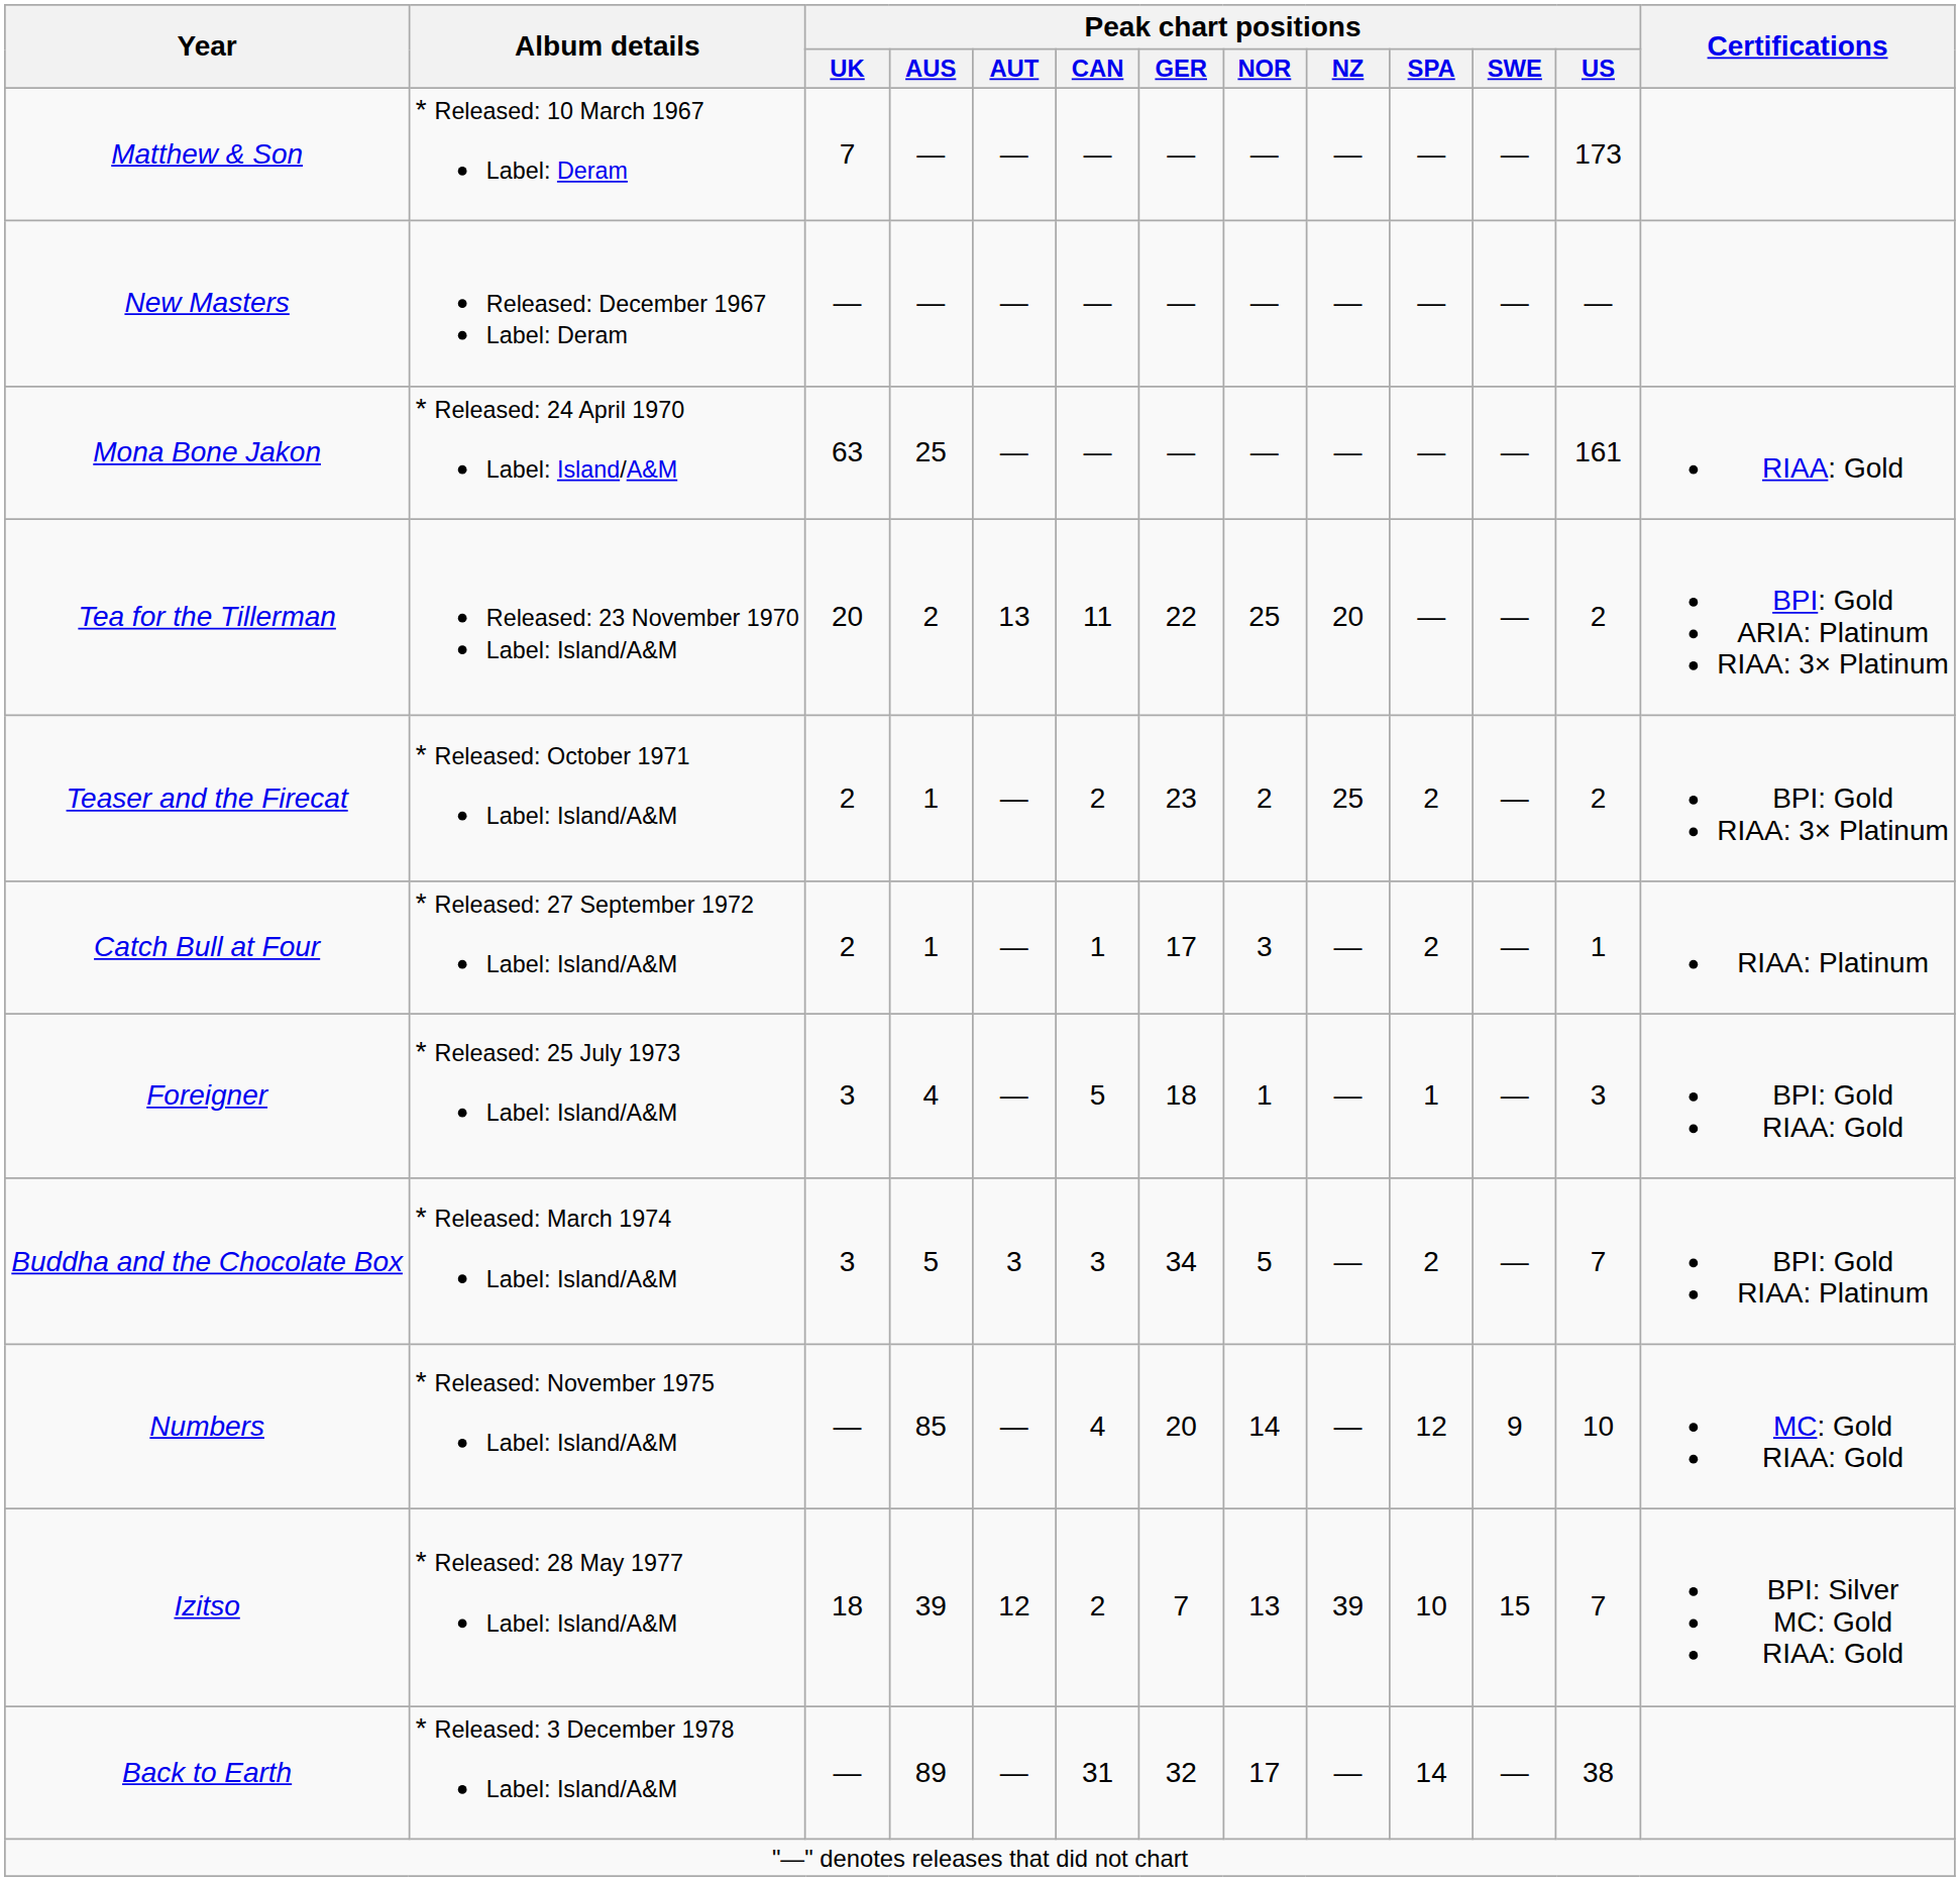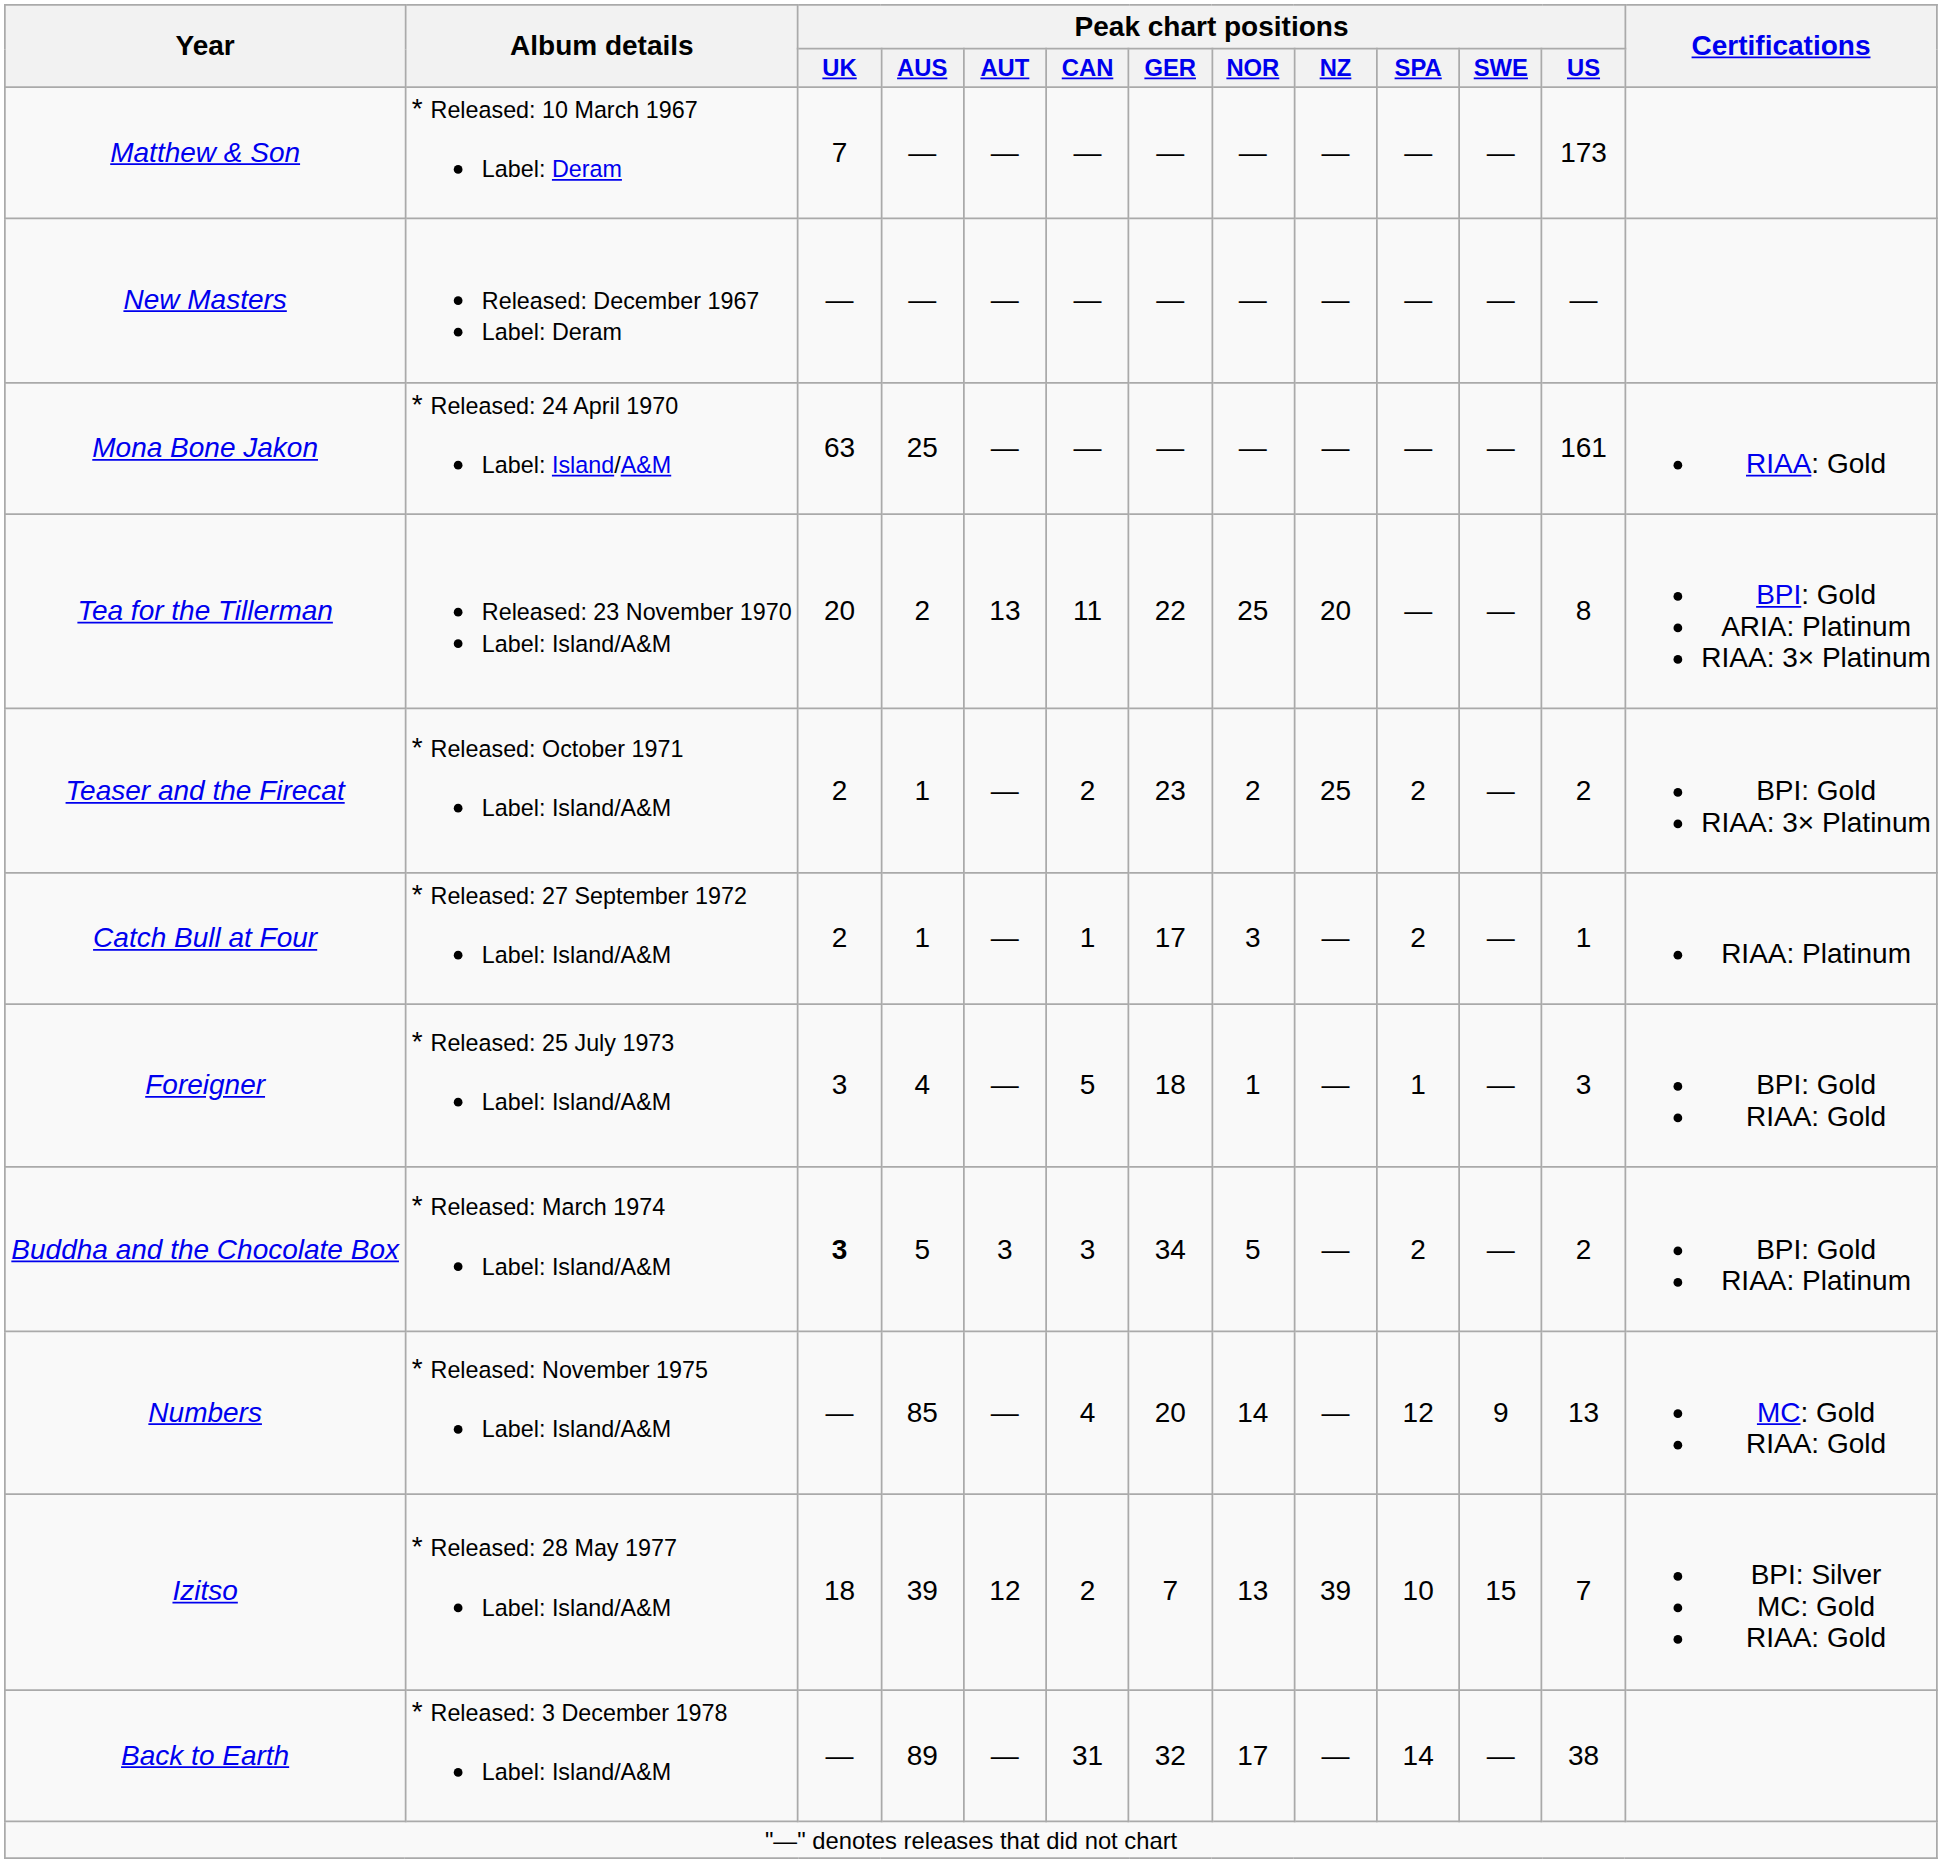 <table class="wikitable" style="text-align:center;">
 <tr>
 <th rowspan="2">Year</th>
 <th rowspan="2">Album details</th>
 <th colspan="10">Peak chart positions</th>
 <th rowspan="2"><a href='#'>Certifications</a></th>
 </tr>
 <tr>
 <th style="width:3em;font-size:85%;"><a href='#'>UK</a><br></th>
 <th style="width:3em;font-size:85%;"><a href='#'>AUS</a><br></th>
 <th style="width:3em;font-size:85%;"><a href='#'>AUT</a><br></th>
 <th style="width:3em;font-size:85%;"><a href='#'>CAN</a><br></th>
 <th style="width:3em;font-size:85%;"><a href='#'>GER</a><br></th>
 <th style="width:3em;font-size:85%;"><a href='#'>NOR</a><br></th>
 <th style="width:3em;font-size:85%;"><a href='#'>NZ</a><br></th>
 <th style="width:3em;font-size:85%;"><a href='#'>SPA</a><br></th>
 <th style="width:3em;font-size:85%;"><a href='#'>SWE</a><br></th>
 <th style="width:3em;font-size:85%;"><a href='#'>US</a><br></th>
 </tr>
 <tr>
 <td><em><a href='#'>Matthew & Son</a></em></td>
 <td style="text-align:left;">* <small>Released: 10 March 1967</small><br><ul><li><small>Label: <a href='#'>Deram</a></small></li></ul></td>
 <td>7</td>
 <td>—</td>
 <td>—</td>
 <td>—</td>
 <td>—</td>
 <td>—</td>
 <td>—</td>
 <td>—</td>
 <td>—</td>
 <td>173</td>
 <td></td>
 </tr>
 <tr>
 <td><em><a href='#'>New Masters</a></em></td>
 <td style="text-align:left;"><br><ul><li><small>Released: December 1967</small></li><li><small>Label: Deram</small></li></ul></td>
 <td>—</td>
 <td>—</td>
 <td>—</td>
 <td>—</td>
 <td>—</td>
 <td>—</td>
 <td>—</td>
 <td>—</td>
 <td>—</td>
 <td>—</td>
 <td></td>
 </tr>
 <tr>
 <td><em><a href='#'>Mona Bone Jakon</a></em></td>
 <td style="text-align:left;">* <small>Released: 24 April 1970</small><br><ul><li><small>Label: <a href='#'>Island</a>/<a href='#'>A&M</a></small></li></ul></td>
 <td>63</td>
 <td>25</td>
 <td>—</td>
 <td>—</td>
 <td>—</td>
 <td>—</td>
 <td>—</td>
 <td>—</td>
 <td>—</td>
 <td>161</td>
 <td><br><ul><li><a href='#'>RIAA</a>: Gold</li></ul></td>
 </tr>
 <tr>
 <td><em><a href='#'>Tea for the Tillerman</a></em></td>
 <td style="text-align:left;"><br><ul><li><small>Released: 23 November 1970</small></li><li><small>Label: Island/A&M</small></li></ul></td>
 <td>20</td>
 <td>2</td>
 <td>13</td>
 <td>11</td>
 <td>22</td>
 <td>25</td>
 <td>20</td>
 <td>—</td>
 <td>—</td>
-<td>2</td>
+<td>8</td>
 <td><br><ul><li><a href='#'>BPI</a>: Gold</li><li>ARIA: Platinum</li><li>RIAA: 3× Platinum</li></ul></td>
 </tr>
 <tr>
 <td><em><a href='#'>Teaser and the Firecat</a></em></td>
 <td style="text-align:left;">* <small>Released: October 1971</small><br><ul><li><small>Label: Island/A&M</small></li></ul></td>
 <td>2</td>
 <td>1</td>
 <td>—</td>
 <td>2</td>
 <td>23</td>
 <td>2</td>
 <td>25</td>
 <td>2</td>
 <td>—</td>
 <td>2</td>
 <td><br><ul><li>BPI: Gold</li><li>RIAA: 3× Platinum</li></ul></td>
 </tr>
 <tr>
 <td><em><a href='#'>Catch Bull at Four</a></em></td>
 <td style="text-align:left;">* <small>Released: 27 September 1972</small><br><ul><li><small>Label: Island/A&M</small></li></ul></td>
 <td>2</td>
 <td>1</td>
 <td>—</td>
 <td>1</td>
 <td>17</td>
 <td>3</td>
 <td>—</td>
 <td>2</td>
 <td>—</td>
 <td>1</td>
 <td><br><ul><li>RIAA: Platinum</li></ul></td>
 </tr>
 <tr>
 <td><em><a href='#'>Foreigner</a></em></td>
 <td style="text-align:left;">* <small>Released: 25 July 1973</small><br><ul><li><small>Label: Island/A&M</small></li></ul></td>
 <td>3</td>
 <td>4</td>
 <td>—</td>
 <td>5</td>
 <td>18</td>
 <td>1</td>
 <td>—</td>
 <td>1</td>
 <td>—</td>
 <td>3</td>
 <td><br><ul><li>BPI: Gold</li><li>RIAA: Gold</li></ul></td>
 </tr>
 <tr>
 <td><em><a href='#'>Buddha and the Chocolate Box</a></em></td>
 <td style="text-align:left;">* <small>Released: March 1974</small><br><ul><li><small>Label: Island/A&M </small></li></ul></td>
-<td>3</td>
+<td><strong>3</strong></td>
 <td>5</td>
 <td>3</td>
 <td>3</td>
 <td>34</td>
 <td>5</td>
 <td>—</td>
 <td>2</td>
 <td>—</td>
-<td>7</td>
+<td>2</td>
 <td><br><ul><li>BPI: Gold</li><li>RIAA: Platinum</li></ul></td>
 </tr>
 <tr>
 <td><em><a href='#'>Numbers</a></em></td>
 <td style="text-align:left;">* <small>Released: November 1975</small><br><ul><li><small>Label: Island/A&M </small></li></ul></td>
 <td>—</td>
 <td>85</td>
 <td>—</td>
 <td>4</td>
 <td>20</td>
 <td>14</td>
 <td>—</td>
 <td>12</td>
 <td>9</td>
-<td>10</td>
+<td>13</td>
 <td><br><ul><li><a href='#'>MC</a>: Gold</li><li>RIAA: Gold</li></ul></td>
 </tr>
 <tr>
 <td><em><a href='#'>Izitso</a></em></td>
 <td style="text-align:left;">* <small>Released: 28 May 1977</small><br><ul><li><small>Label: Island/A&M </small></li></ul></td>
 <td>18</td>
 <td>39</td>
 <td>12</td>
 <td>2</td>
 <td>7</td>
 <td>13</td>
 <td>39</td>
 <td>10</td>
 <td>15</td>
 <td>7</td>
 <td><br><ul><li>BPI: Silver</li><li>MC: Gold</li><li>RIAA: Gold</li></ul></td>
 </tr>
 <tr>
 <td><em><a href='#'>Back to Earth</a></em></td>
 <td style="text-align:left;">* <small>Released: 3 December 1978</small><br><ul><li><small>Label: Island/A&M </small></li></ul></td>
 <td>—</td>
 <td>89</td>
 <td>—</td>
 <td>31</td>
 <td>32</td>
 <td>17</td>
 <td>—</td>
 <td>14</td>
 <td>—</td>
 <td>38</td>
 <td></td>
 </tr>
 <tr>
 <td colspan="22" style="font-size:85%">"—" denotes releases that did not chart</td>
 </tr>
 </table>
